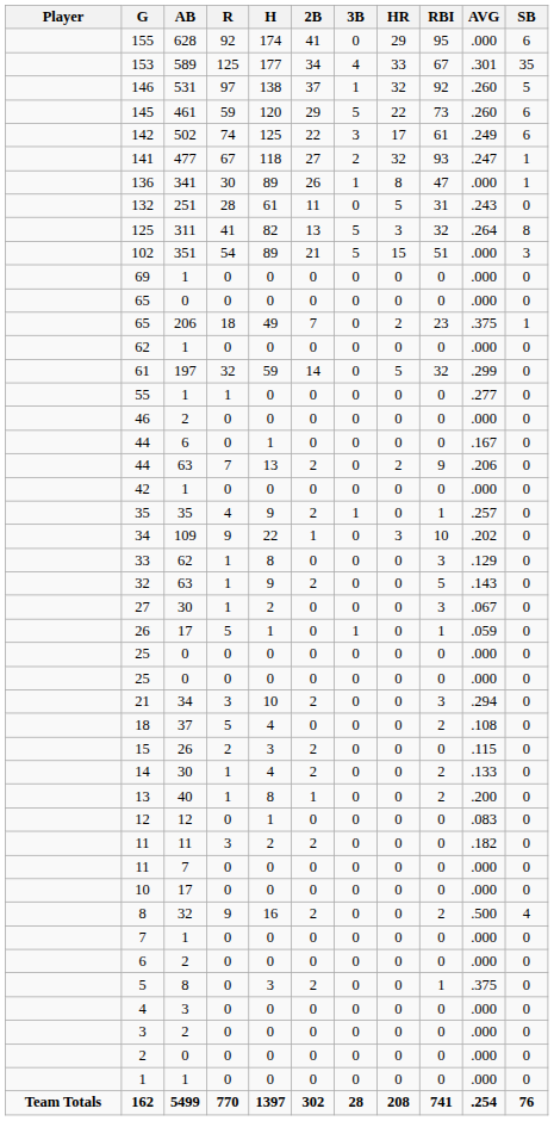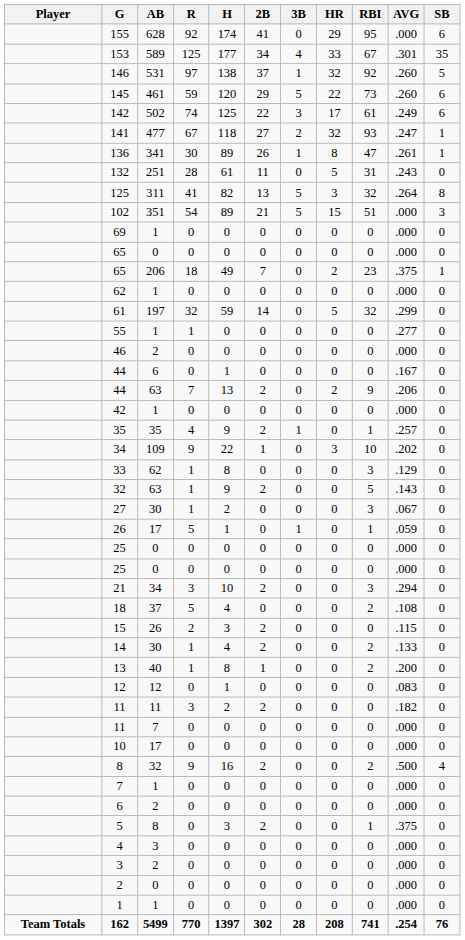 <table class="wikitable sortable">
 <tr>
 <th bgcolor="#DDDDFF" width="19%">Player</th>
 <th bgcolor="#DDDDFF" width="7%">G</th>
 <th bgcolor="#DDDDFF" width="7%">AB</th>
 <th bgcolor="#DDDDFF" width="7%">R</th>
 <th bgcolor="#DDDDFF" width="7%">H</th>
 <th bgcolor="#DDDDFF" width="7%">2B</th>
 <th bgcolor="#DDDDFF" width="7%">3B</th>
 <th bgcolor="#DDDDFF" width="7%">HR</th>
 <th bgcolor="#DDDDFF" width="7%">RBI</th>
 <th bgcolor="#DDDDFF" width="7%">AVG</th>
 <th bgcolor="#DDDDFF" width="7%">SB</th>
 </tr>
 <tr align="center">
 <td></td>
 <td>155</td>
 <td>628</td>
 <td>92</td>
 <td>174</td>
 <td>41</td>
 <td>0</td>
 <td>29</td>
 <td>95</td>
 <td>.000</td>
 <td>6</td>
 </tr>
 <tr align="center">
 <td></td>
 <td>153</td>
 <td>589</td>
 <td>125</td>
 <td>177</td>
 <td>34</td>
 <td>4</td>
 <td>33</td>
 <td>67</td>
 <td>.301</td>
 <td>35</td>
 </tr>
 <tr align="center">
 <td></td>
 <td>146</td>
 <td>531</td>
 <td>97</td>
 <td>138</td>
 <td>37</td>
 <td>1</td>
 <td>32</td>
 <td>92</td>
 <td>.260</td>
 <td>5</td>
 </tr>
 <tr align="center">
 <td></td>
 <td>145</td>
 <td>461</td>
 <td>59</td>
 <td>120</td>
 <td>29</td>
 <td>5</td>
 <td>22</td>
 <td>73</td>
 <td>.260</td>
 <td>6</td>
 </tr>
 <tr align="center">
 <td></td>
 <td>142</td>
 <td>502</td>
 <td>74</td>
 <td>125</td>
 <td>22</td>
 <td>3</td>
 <td>17</td>
 <td>61</td>
 <td>.249</td>
 <td>6</td>
 </tr>
 <tr align="center">
 <td></td>
 <td>141</td>
 <td>477</td>
 <td>67</td>
 <td>118</td>
 <td>27</td>
 <td>2</td>
 <td>32</td>
 <td>93</td>
 <td>.247</td>
 <td>1</td>
 </tr>
 <tr align="center">
 <td></td>
 <td>136</td>
 <td>341</td>
 <td>30</td>
 <td>89</td>
 <td>26</td>
 <td>1</td>
 <td>8</td>
 <td>47</td>
-<td>.000</td>
+<td>.261</td>
 <td>1</td>
 </tr>
 <tr align="center">
 <td></td>
 <td>132</td>
 <td>251</td>
 <td>28</td>
 <td>61</td>
 <td>11</td>
 <td>0</td>
 <td>5</td>
 <td>31</td>
 <td>.243</td>
 <td>0</td>
 </tr>
 <tr align="center">
 <td></td>
 <td>125</td>
 <td>311</td>
 <td>41</td>
 <td>82</td>
 <td>13</td>
 <td>5</td>
 <td>3</td>
 <td>32</td>
 <td>.264</td>
 <td>8</td>
 </tr>
 <tr align="center">
 <td></td>
 <td>102</td>
 <td>351</td>
 <td>54</td>
 <td>89</td>
 <td>21</td>
 <td>5</td>
 <td>15</td>
 <td>51</td>
 <td>.000</td>
 <td>3</td>
 </tr>
 <tr align="center">
 <td></td>
 <td>69</td>
 <td>1</td>
 <td>0</td>
 <td>0</td>
 <td>0</td>
 <td>0</td>
 <td>0</td>
 <td>0</td>
 <td>.000</td>
 <td>0</td>
 </tr>
 <tr align="center">
 <td></td>
 <td>65</td>
 <td>0</td>
 <td>0</td>
 <td>0</td>
 <td>0</td>
 <td>0</td>
 <td>0</td>
 <td>0</td>
 <td>.000</td>
 <td>0</td>
 </tr>
 <tr align="center">
 <td></td>
 <td>65</td>
 <td>206</td>
 <td>18</td>
 <td>49</td>
 <td>7</td>
 <td>0</td>
 <td>2</td>
 <td>23</td>
 <td>.375</td>
 <td>1</td>
 </tr>
 <tr align="center">
 <td></td>
 <td>62</td>
 <td>1</td>
 <td>0</td>
 <td>0</td>
 <td>0</td>
 <td>0</td>
 <td>0</td>
 <td>0</td>
 <td>.000</td>
 <td>0</td>
 </tr>
 <tr align="center">
 <td></td>
 <td>61</td>
 <td>197</td>
 <td>32</td>
 <td>59</td>
 <td>14</td>
 <td>0</td>
 <td>5</td>
 <td>32</td>
 <td>.299</td>
 <td>0</td>
 </tr>
 <tr align="center">
 <td></td>
 <td>55</td>
 <td>1</td>
 <td>1</td>
 <td>0</td>
 <td>0</td>
 <td>0</td>
 <td>0</td>
 <td>0</td>
 <td>.277</td>
 <td>0</td>
 </tr>
 <tr align="center">
 <td></td>
 <td>46</td>
 <td>2</td>
 <td>0</td>
 <td>0</td>
 <td>0</td>
 <td>0</td>
 <td>0</td>
 <td>0</td>
 <td>.000</td>
 <td>0</td>
 </tr>
 <tr align="center">
 <td></td>
 <td>44</td>
 <td>6</td>
 <td>0</td>
 <td>1</td>
 <td>0</td>
 <td>0</td>
 <td>0</td>
 <td>0</td>
 <td>.167</td>
 <td>0</td>
 </tr>
 <tr align="center">
 <td></td>
 <td>44</td>
 <td>63</td>
 <td>7</td>
 <td>13</td>
 <td>2</td>
 <td>0</td>
 <td>2</td>
 <td>9</td>
 <td>.206</td>
 <td>0</td>
 </tr>
 <tr align="center">
 <td></td>
 <td>42</td>
 <td>1</td>
 <td>0</td>
 <td>0</td>
 <td>0</td>
 <td>0</td>
 <td>0</td>
 <td>0</td>
 <td>.000</td>
 <td>0</td>
 </tr>
 <tr align="center">
 <td></td>
 <td>35</td>
 <td>35</td>
 <td>4</td>
 <td>9</td>
 <td>2</td>
 <td>1</td>
 <td>0</td>
 <td>1</td>
 <td>.257</td>
 <td>0</td>
 </tr>
 <tr align="center">
 <td></td>
 <td>34</td>
 <td>109</td>
 <td>9</td>
 <td>22</td>
 <td>1</td>
 <td>0</td>
 <td>3</td>
 <td>10</td>
 <td>.202</td>
 <td>0</td>
 </tr>
 <tr align="center">
 <td></td>
 <td>33</td>
 <td>62</td>
 <td>1</td>
 <td>8</td>
 <td>0</td>
 <td>0</td>
 <td>0</td>
 <td>3</td>
 <td>.129</td>
 <td>0</td>
 </tr>
 <tr align="center">
 <td></td>
 <td>32</td>
 <td>63</td>
 <td>1</td>
 <td>9</td>
 <td>2</td>
 <td>0</td>
 <td>0</td>
 <td>5</td>
 <td>.143</td>
 <td>0</td>
 </tr>
 <tr align="center">
 <td></td>
 <td>27</td>
 <td>30</td>
 <td>1</td>
 <td>2</td>
 <td>0</td>
 <td>0</td>
 <td>0</td>
 <td>3</td>
 <td>.067</td>
 <td>0</td>
 </tr>
 <tr align="center">
 <td></td>
 <td>26</td>
 <td>17</td>
 <td>5</td>
 <td>1</td>
 <td>0</td>
 <td>1</td>
 <td>0</td>
 <td>1</td>
 <td>.059</td>
 <td>0</td>
 </tr>
 <tr align="center">
 <td></td>
 <td>25</td>
 <td>0</td>
 <td>0</td>
 <td>0</td>
 <td>0</td>
 <td>0</td>
 <td>0</td>
 <td>0</td>
 <td>.000</td>
 <td>0</td>
 </tr>
 <tr align="center">
 <td></td>
 <td>25</td>
 <td>0</td>
 <td>0</td>
 <td>0</td>
 <td>0</td>
 <td>0</td>
 <td>0</td>
 <td>0</td>
 <td>.000</td>
 <td>0</td>
 </tr>
 <tr align="center">
 <td></td>
 <td>21</td>
 <td>34</td>
 <td>3</td>
 <td>10</td>
 <td>2</td>
 <td>0</td>
 <td>0</td>
 <td>3</td>
 <td>.294</td>
 <td>0</td>
 </tr>
 <tr align="center">
 <td></td>
 <td>18</td>
 <td>37</td>
 <td>5</td>
 <td>4</td>
 <td>0</td>
 <td>0</td>
 <td>0</td>
 <td>2</td>
 <td>.108</td>
 <td>0</td>
 </tr>
 <tr align="center">
 <td></td>
 <td>15</td>
 <td>26</td>
 <td>2</td>
 <td>3</td>
 <td>2</td>
 <td>0</td>
 <td>0</td>
 <td>0</td>
 <td>.115</td>
 <td>0</td>
 </tr>
 <tr align="center">
 <td></td>
 <td>14</td>
 <td>30</td>
 <td>1</td>
 <td>4</td>
 <td>2</td>
 <td>0</td>
 <td>0</td>
 <td>2</td>
 <td>.133</td>
 <td>0</td>
 </tr>
 <tr align="center">
 <td></td>
 <td>13</td>
 <td>40</td>
 <td>1</td>
 <td>8</td>
 <td>1</td>
 <td>0</td>
 <td>0</td>
 <td>2</td>
 <td>.200</td>
 <td>0</td>
 </tr>
 <tr align="center">
 <td></td>
 <td>12</td>
 <td>12</td>
 <td>0</td>
 <td>1</td>
 <td>0</td>
 <td>0</td>
 <td>0</td>
 <td>0</td>
 <td>.083</td>
 <td>0</td>
 </tr>
 <tr align="center">
 <td></td>
 <td>11</td>
 <td>11</td>
 <td>3</td>
 <td>2</td>
 <td>2</td>
 <td>0</td>
 <td>0</td>
 <td>0</td>
 <td>.182</td>
 <td>0</td>
 </tr>
 <tr align="center">
 <td></td>
 <td>11</td>
 <td>7</td>
 <td>0</td>
 <td>0</td>
 <td>0</td>
 <td>0</td>
 <td>0</td>
 <td>0</td>
 <td>.000</td>
 <td>0</td>
 </tr>
 <tr align="center">
 <td></td>
 <td>10</td>
 <td>17</td>
 <td>0</td>
 <td>0</td>
 <td>0</td>
 <td>0</td>
 <td>0</td>
 <td>0</td>
 <td>.000</td>
 <td>0</td>
 </tr>
 <tr align="center">
 <td></td>
 <td>8</td>
 <td>32</td>
 <td>9</td>
 <td>16</td>
 <td>2</td>
 <td>0</td>
 <td>0</td>
 <td>2</td>
 <td>.500</td>
 <td>4</td>
 </tr>
 <tr align="center">
 <td></td>
 <td>7</td>
 <td>1</td>
 <td>0</td>
 <td>0</td>
 <td>0</td>
 <td>0</td>
 <td>0</td>
 <td>0</td>
 <td>.000</td>
 <td>0</td>
 </tr>
 <tr align="center">
 <td></td>
 <td>6</td>
 <td>2</td>
 <td>0</td>
 <td>0</td>
 <td>0</td>
 <td>0</td>
 <td>0</td>
 <td>0</td>
 <td>.000</td>
 <td>0</td>
 </tr>
 <tr align="center">
 <td></td>
 <td>5</td>
 <td>8</td>
 <td>0</td>
 <td>3</td>
 <td>2</td>
 <td>0</td>
 <td>0</td>
 <td>1</td>
 <td>.375</td>
 <td>0</td>
 </tr>
 <tr align="center">
 <td></td>
 <td>4</td>
 <td>3</td>
 <td>0</td>
 <td>0</td>
 <td>0</td>
 <td>0</td>
 <td>0</td>
 <td>0</td>
 <td>.000</td>
 <td>0</td>
 </tr>
 <tr align="center">
 <td></td>
 <td>3</td>
 <td>2</td>
 <td>0</td>
 <td>0</td>
 <td>0</td>
 <td>0</td>
 <td>0</td>
 <td>0</td>
 <td>.000</td>
 <td>0</td>
 </tr>
 <tr align="center">
 <td></td>
 <td>2</td>
 <td>0</td>
 <td>0</td>
 <td>0</td>
 <td>0</td>
 <td>0</td>
 <td>0</td>
 <td>0</td>
 <td>.000</td>
 <td>0</td>
 </tr>
 <tr align="center">
 <td></td>
 <td>1</td>
 <td>1</td>
 <td>0</td>
 <td>0</td>
 <td>0</td>
 <td>0</td>
 <td>0</td>
 <td>0</td>
 <td>.000</td>
 <td>0</td>
 </tr>
 <tr align="center" class="unsortable">
 <td><strong>Team Totals</strong></td>
 <td><strong>162</strong></td>
 <td><strong>5499</strong></td>
 <td><strong>770</strong></td>
 <td><strong>1397</strong></td>
 <td><strong>302</strong></td>
 <td><strong>28</strong></td>
 <td><strong>208</strong></td>
 <td><strong>741</strong></td>
 <td><strong>.254</strong></td>
 <td><strong>76</strong></td>
 </tr>
 </table>
